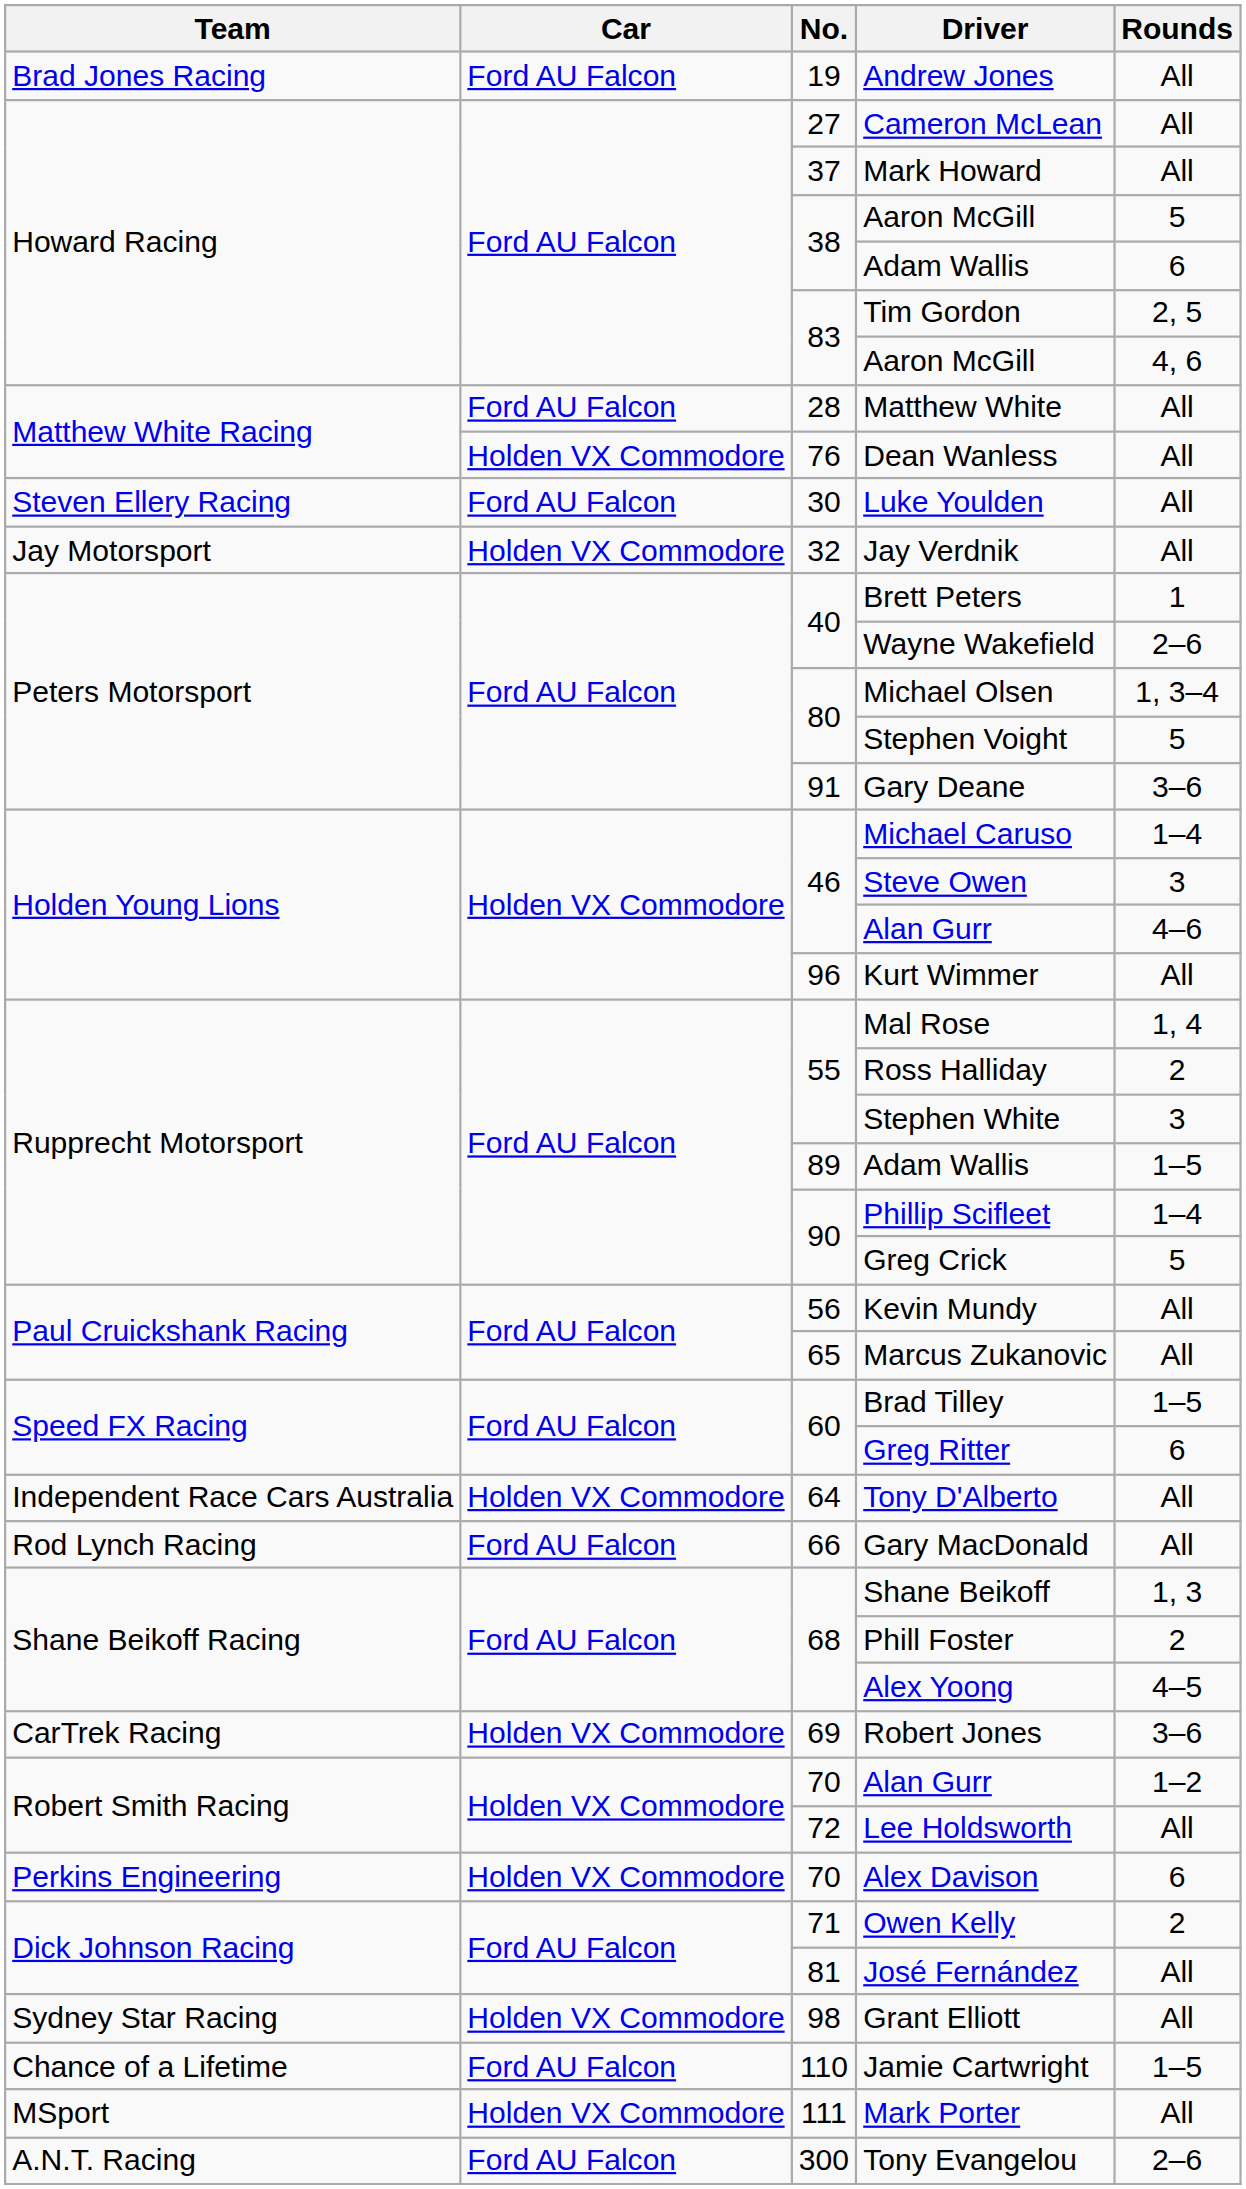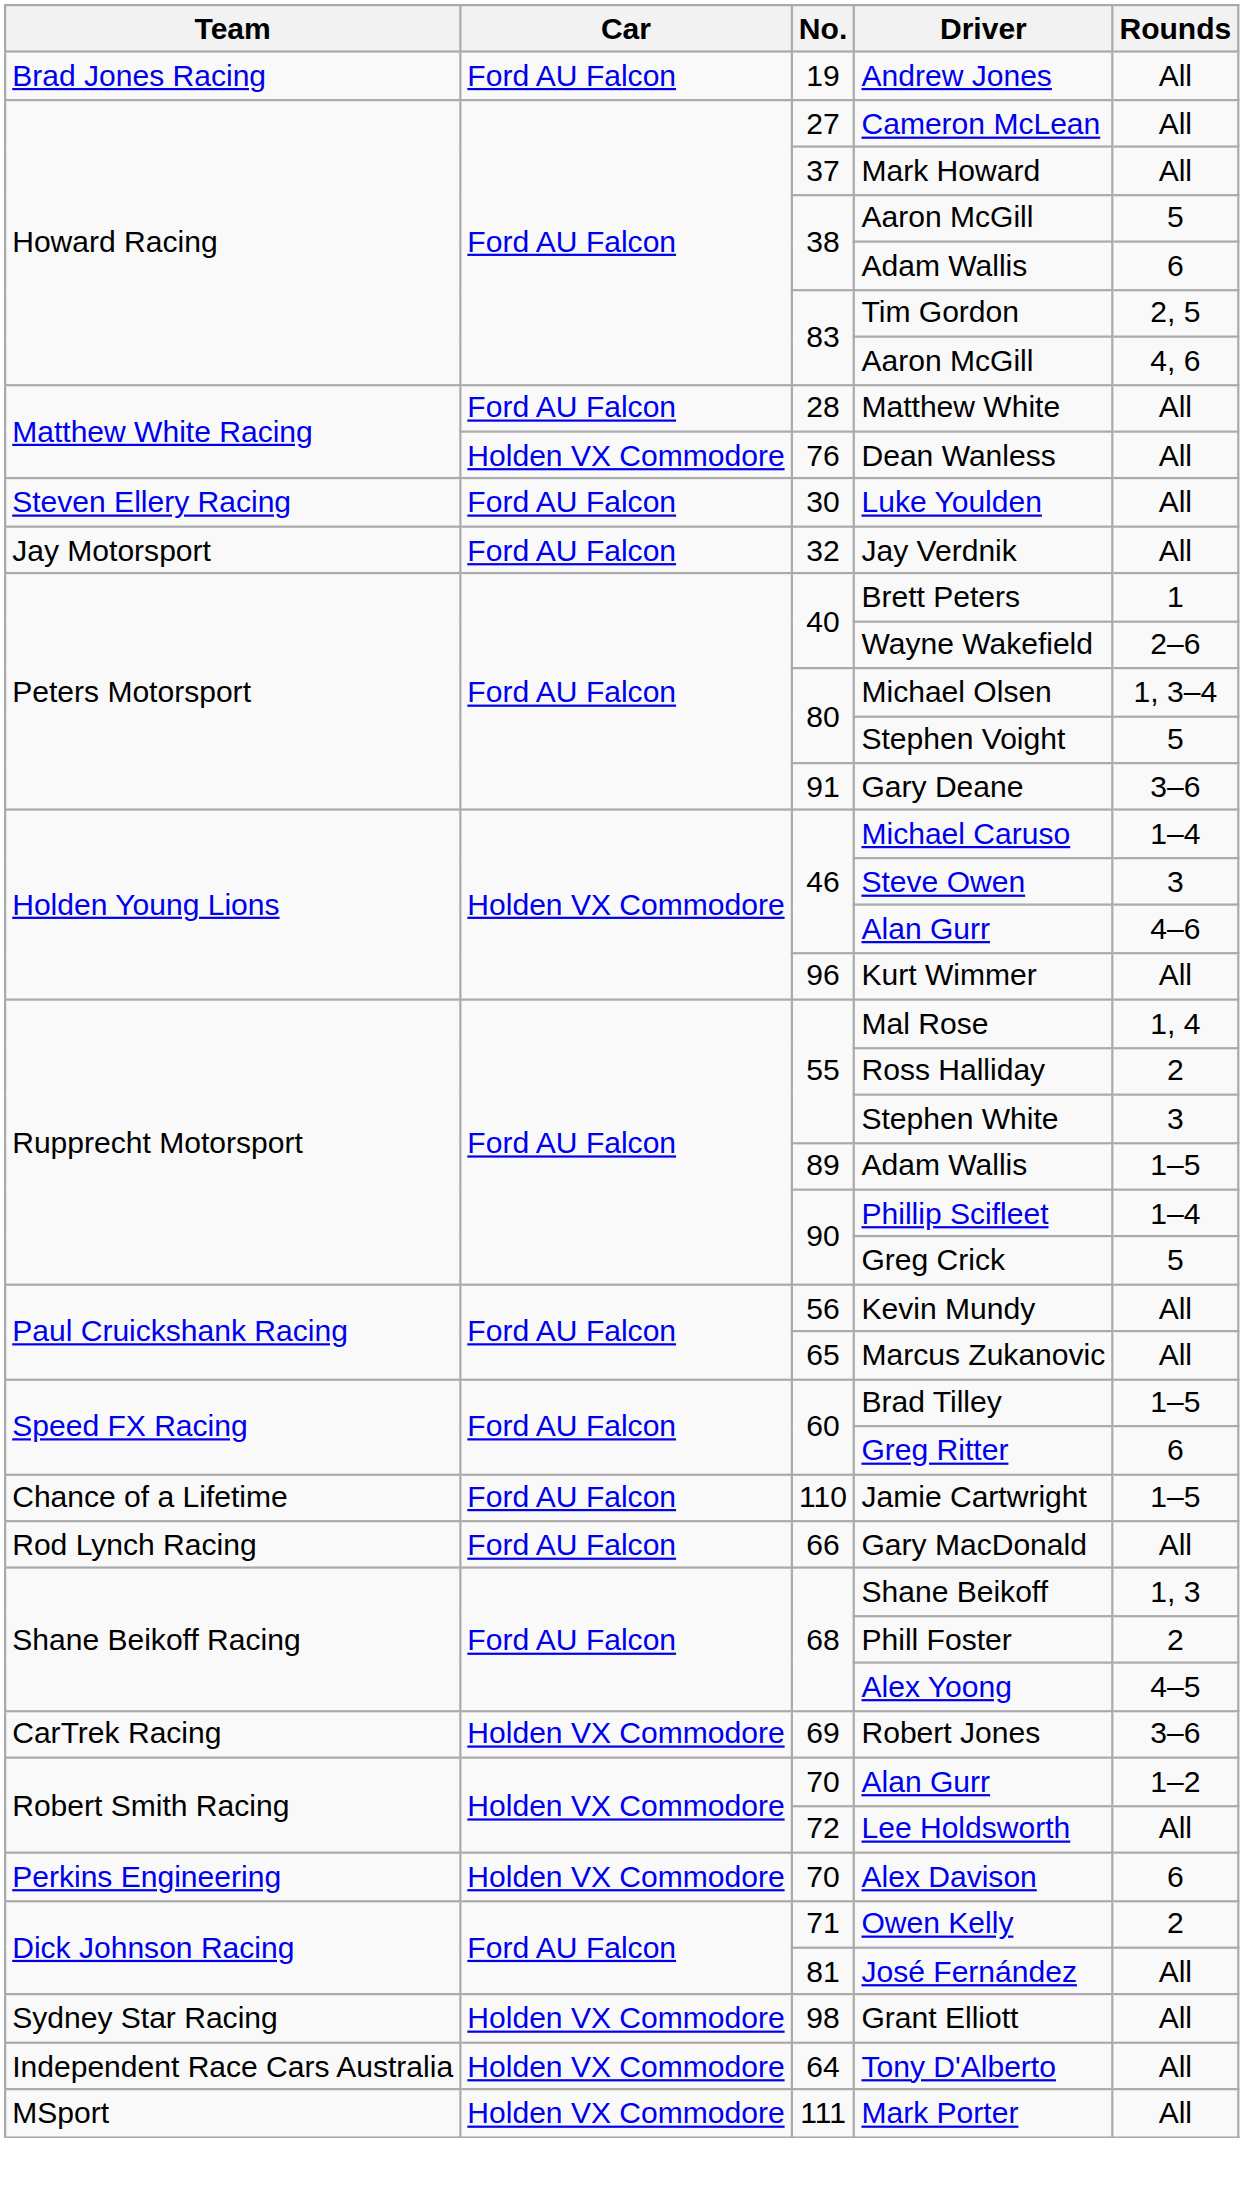 <table class="wikitable" style="font-size: 85%;">
 <tr>
 <th>Team</th>
 <th>Car</th>
 <th>No.</th>
 <th>Driver</th>
 <th>Rounds</th>
 </tr>
 <tr>
 <td><a href='#'>Brad Jones Racing</a></td>
 <td><a href='#'>Ford AU Falcon</a></td>
 <td align="center">19</td>
 <td> <a href='#'>Andrew Jones</a></td>
 <td align="center">All</td>
 </tr>
 <tr>
 <td rowspan=6>Howard Racing</td>
 <td rowspan=6><a href='#'>Ford AU Falcon</a></td>
 <td align="center">27</td>
 <td> <a href='#'>Cameron McLean</a></td>
 <td align="center">All</td>
 </tr>
 <tr>
 <td align="center">37</td>
 <td> Mark Howard</td>
 <td align="center">All</td>
 </tr>
 <tr>
 <td align="middle" rowspan=2>38</td>
 <td> Aaron McGill</td>
 <td align="center">5</td>
 </tr>
 <tr>
 <td> Adam Wallis</td>
 <td align="center">6</td>
 </tr>
 <tr>
 <td align="middle" rowspan=2>83</td>
 <td> Tim Gordon</td>
 <td align="center">2, 5</td>
 </tr>
 <tr>
 <td> Aaron McGill</td>
 <td align="center">4, 6</td>
 </tr>
 <tr>
 <td rowspan=2><a href='#'>Matthew White Racing</a></td>
 <td><a href='#'>Ford AU Falcon</a></td>
 <td align="center">28</td>
 <td> Matthew White</td>
 <td align="center">All</td>
 </tr>
 <tr>
 <td><a href='#'>Holden VX Commodore</a></td>
 <td align="center">76</td>
 <td> Dean Wanless</td>
 <td align="center">All</td>
 </tr>
 <tr>
 <td><a href='#'>Steven Ellery Racing</a></td>
 <td><a href='#'>Ford AU Falcon</a></td>
 <td align="center">30</td>
 <td> <a href='#'>Luke Youlden</a></td>
 <td align="center">All</td>
 </tr>
 <tr>
 <td>Jay Motorsport</td>
-<td><a href='#'>Holden VX Commodore</a></td>
+<td><a href='#'>Ford AU Falcon</a></td>
 <td align="center">32</td>
 <td> Jay Verdnik</td>
 <td align="center">All</td>
 </tr>
 <tr>
 <td rowspan=5>Peters Motorsport</td>
 <td rowspan=5><a href='#'>Ford AU Falcon</a></td>
 <td align="middle" rowspan=2>40</td>
 <td> Brett Peters</td>
 <td align="center">1</td>
 </tr>
 <tr>
 <td> Wayne Wakefield</td>
 <td align="center">2–6</td>
 </tr>
 <tr>
 <td align="middle" rowspan=2>80</td>
 <td> Michael Olsen</td>
 <td align="center">1, 3–4</td>
 </tr>
 <tr>
 <td> Stephen Voight</td>
 <td align="center">5</td>
 </tr>
 <tr>
 <td align="center">91</td>
 <td> Gary Deane</td>
 <td align="center">3–6</td>
 </tr>
 <tr>
 <td rowspan=4><a href='#'>Holden Young Lions</a></td>
 <td rowspan=4><a href='#'>Holden VX Commodore</a></td>
 <td align="middle" rowspan=3>46</td>
 <td> <a href='#'>Michael Caruso</a></td>
 <td align="center">1–4</td>
 </tr>
 <tr>
 <td> <a href='#'>Steve Owen</a></td>
 <td align="center">3</td>
 </tr>
 <tr>
 <td> <a href='#'>Alan Gurr</a></td>
 <td align="center">4–6</td>
 </tr>
 <tr>
 <td align="center">96</td>
 <td> Kurt Wimmer</td>
 <td align="center">All</td>
 </tr>
 <tr>
 <td rowspan=6>Rupprecht Motorsport</td>
 <td rowspan=6><a href='#'>Ford AU Falcon</a></td>
 <td align="middle" rowspan=3>55</td>
 <td> Mal Rose</td>
 <td align="center">1, 4</td>
 </tr>
 <tr>
 <td> Ross Halliday</td>
 <td align="center">2</td>
 </tr>
 <tr>
 <td> Stephen White</td>
 <td align="center">3</td>
 </tr>
 <tr>
 <td align="center">89</td>
 <td> Adam Wallis</td>
 <td align="center">1–5</td>
 </tr>
 <tr>
 <td align="middle" rowspan=2>90</td>
 <td> <a href='#'>Phillip Scifleet</a></td>
 <td align="center">1–4</td>
 </tr>
 <tr>
 <td> Greg Crick</td>
 <td align="center">5</td>
 </tr>
 <tr>
 <td rowspan=2><a href='#'>Paul Cruickshank Racing</a></td>
 <td rowspan=2><a href='#'>Ford AU Falcon</a></td>
 <td align="center">56</td>
 <td> Kevin Mundy</td>
 <td align="center">All</td>
 </tr>
 <tr>
 <td align="center">65</td>
 <td> Marcus Zukanovic</td>
 <td align="center">All</td>
 </tr>
 <tr>
 <td rowspan=2><a href='#'>Speed FX Racing</a></td>
 <td rowspan=2><a href='#'>Ford AU Falcon</a></td>
 <td align="center" rowspan=2>60</td>
 <td> Brad Tilley</td>
 <td align="center">1–5</td>
 </tr>
 <tr>
 <td> <a href='#'>Greg Ritter</a></td>
 <td align="center">6</td>
 </tr>
 <tr>
-<td>Independent Race Cars Australia</td>
-<td><a href='#'>Holden VX Commodore</a></td>
-<td align="center">64</td>
-<td> <a href='#'>Tony D'Alberto</a></td>
-<td align="center">All</td>
+<td>Chance of a Lifetime</td>
+<td><a href='#'>Ford AU Falcon</a></td>
+<td align="center">110</td>
+<td> Jamie Cartwright</td>
+<td align="center">1–5</td>
 </tr>
 <tr>
 <td>Rod Lynch Racing</td>
 <td><a href='#'>Ford AU Falcon</a></td>
 <td align="center">66</td>
 <td> Gary MacDonald</td>
 <td align="center">All</td>
 </tr>
 <tr>
 <td rowspan=3>Shane Beikoff Racing</td>
 <td rowspan=3><a href='#'>Ford AU Falcon</a></td>
 <td align="center" rowspan=3>68</td>
 <td> Shane Beikoff</td>
 <td align="center">1, 3</td>
 </tr>
 <tr>
 <td> Phill Foster</td>
 <td align="center">2</td>
 </tr>
 <tr>
 <td> <a href='#'>Alex Yoong</a></td>
 <td align="center">4–5</td>
 </tr>
 <tr>
 <td>CarTrek Racing</td>
 <td><a href='#'>Holden VX Commodore</a></td>
 <td align="center">69</td>
 <td> Robert Jones</td>
 <td align="center">3–6</td>
 </tr>
 <tr>
 <td rowspan=2>Robert Smith Racing</td>
 <td rowspan=2><a href='#'>Holden VX Commodore</a></td>
 <td align="center">70</td>
 <td> <a href='#'>Alan Gurr</a></td>
 <td align="center">1–2</td>
 </tr>
 <tr>
 <td align="center">72</td>
 <td> <a href='#'>Lee Holdsworth</a></td>
 <td align="center">All</td>
 </tr>
 <tr>
 <td><a href='#'>Perkins Engineering</a></td>
 <td><a href='#'>Holden VX Commodore</a></td>
 <td align="center">70</td>
 <td> <a href='#'>Alex Davison</a></td>
 <td align="center">6</td>
 </tr>
 <tr>
 <td rowspan=2><a href='#'>Dick Johnson Racing</a></td>
 <td rowspan=2><a href='#'>Ford AU Falcon</a></td>
 <td align="center">71</td>
 <td> <a href='#'>Owen Kelly</a></td>
 <td align="center">2</td>
 </tr>
 <tr>
 <td align="center">81</td>
 <td> <a href='#'>José Fernández</a></td>
 <td align="center">All</td>
 </tr>
 <tr>
 <td>Sydney Star Racing</td>
 <td><a href='#'>Holden VX Commodore</a></td>
 <td align="center">98</td>
 <td> Grant Elliott</td>
 <td align="center">All</td>
 </tr>
 <tr>
-<td>Chance of a Lifetime</td>
-<td><a href='#'>Ford AU Falcon</a></td>
-<td align="center">110</td>
-<td> Jamie Cartwright</td>
-<td align="center">1–5</td>
+<td>Independent Race Cars Australia</td>
+<td><a href='#'>Holden VX Commodore</a></td>
+<td align="center">64</td>
+<td> <a href='#'>Tony D'Alberto</a></td>
+<td align="center">All</td>
 </tr>
 <tr>
 <td>MSport</td>
 <td><a href='#'>Holden VX Commodore</a></td>
 <td align="center">111</td>
 <td> <a href='#'>Mark Porter</a></td>
 <td align="center">All</td>
 </tr>
 <tr>
-<td>A.N.T. Racing</td>
-<td><a href='#'>Ford AU Falcon</a></td>
-<td align="center">300</td>
-<td> Tony Evangelou</td>
-<td align="center">2–6</td>
-</tr>
-<tr>
 </tr>
 </table>
